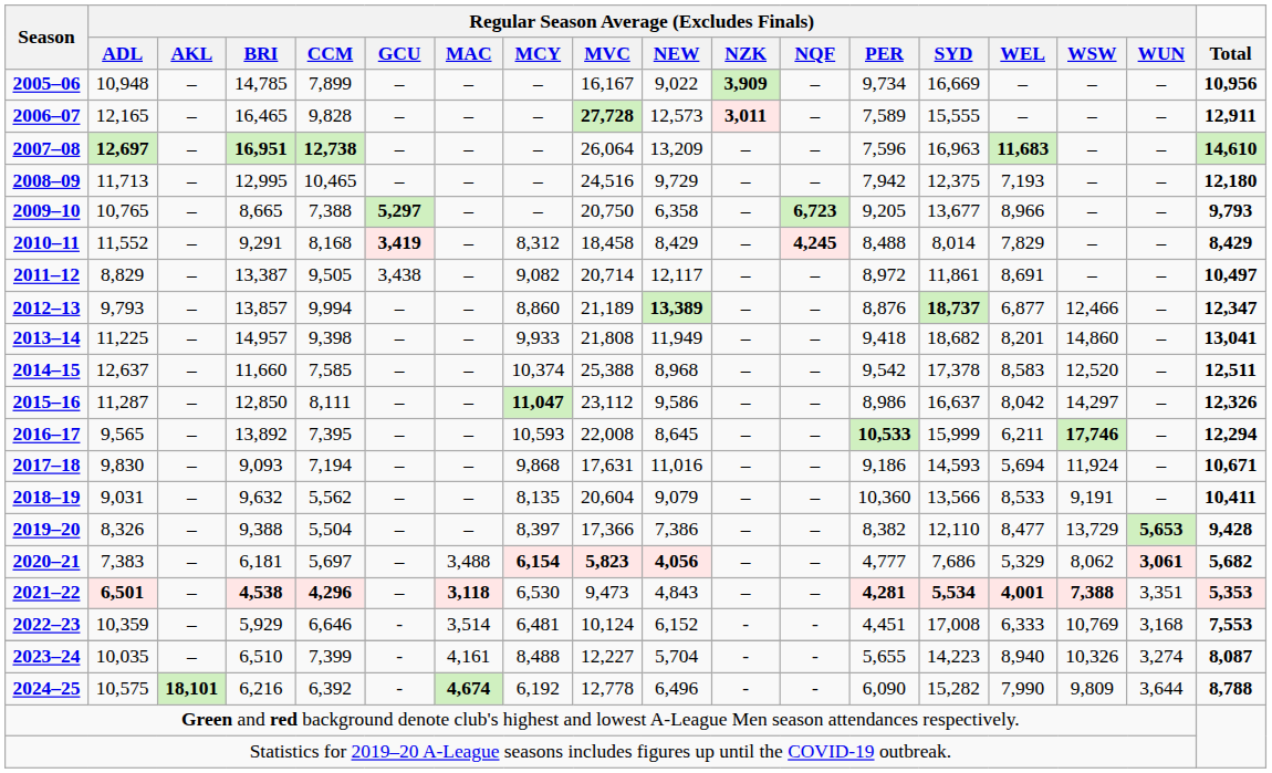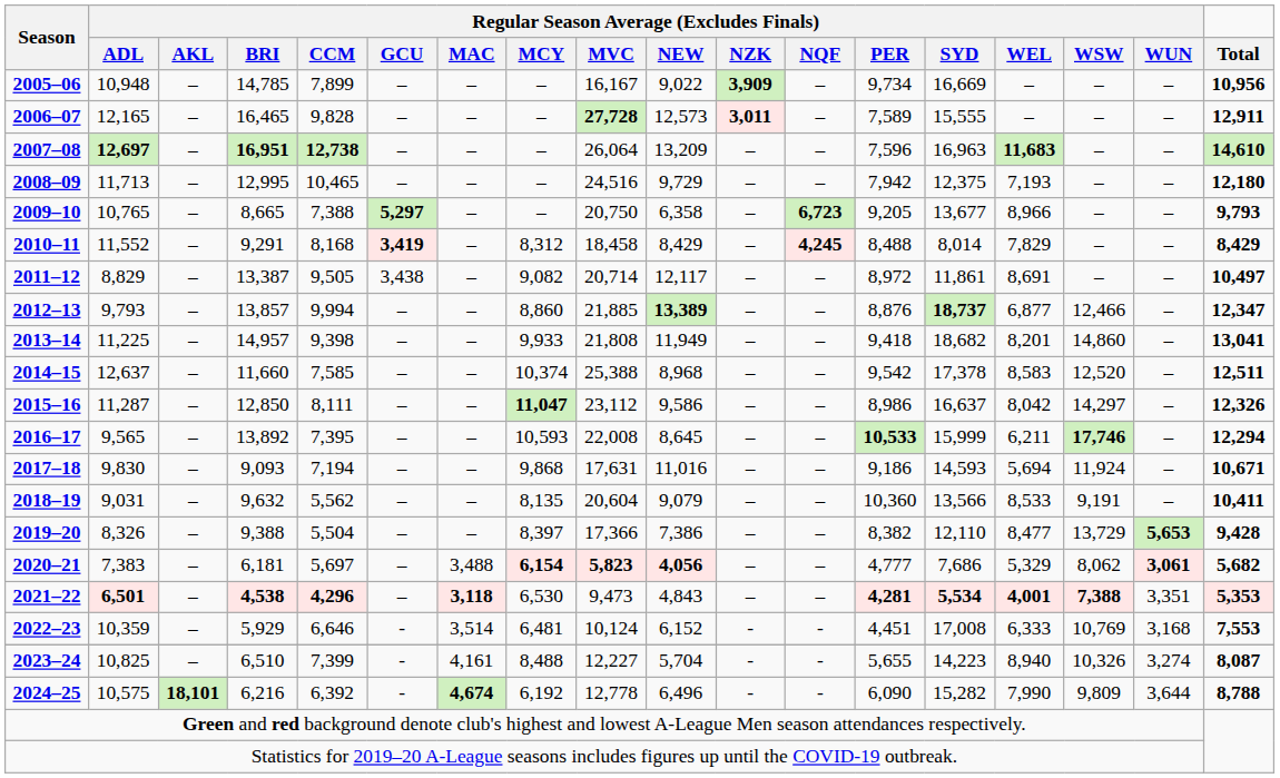 <table class="wikitable sortable" style="text-align:center; font-size:90%">
 <tr>
 <th rowspan="2" style="width:55px; text-align:center;">Season</th>
 <th colspan=16>Regular Season Average (Excludes Finals)</th>
 </tr>
 <tr>
 <th width=45><a href='#'>ADL</a></th>
 <th width=45><a href='#'>AKL</a></th>
 <th width=45><a href='#'>BRI</a></th>
 <th width=45><a href='#'>CCM</a></th>
 <th width=45><a href='#'>GCU</a></th>
 <th width=45><a href='#'>MAC</a></th>
 <th width=45><a href='#'>MCY</a></th>
 <th width=45><a href='#'>MVC</a></th>
 <th width=45><a href='#'>NEW</a></th>
 <th width=45><a href='#'>NZK</a></th>
 <th width=45><a href='#'>NQF</a></th>
 <th width=45><a href='#'>PER</a></th>
 <th width=45><a href='#'>SYD</a></th>
 <th width=45><a href='#'>WEL</a></th>
 <th width=45><a href='#'>WSW</a></th>
 <th width=45><a href='#'>WUN</a></th>
 <th width=45>Total</th>
 </tr>
 <tr>
 <td><strong><a href='#'>2005–06</a></strong></td>
 <td>10,948</td>
 <td>–</td>
 <td>14,785</td>
 <td>7,899</td>
 <td>–</td>
 <td>–</td>
 <td>–</td>
 <td>16,167</td>
 <td>9,022</td>
 <td style="background: #D0F0C0;"><strong>3,909</strong></td>
 <td>–</td>
 <td>9,734</td>
 <td>16,669</td>
 <td>–</td>
 <td>–</td>
 <td>–</td>
 <td><strong>10,956</strong></td>
 </tr>
 <tr>
 <td><strong><a href='#'>2006–07</a></strong></td>
 <td>12,165</td>
 <td>–</td>
 <td>16,465</td>
 <td>9,828</td>
 <td>–</td>
 <td>–</td>
 <td>–</td>
 <td style="background: #D0F0C0;"><strong>27,728</strong></td>
 <td>12,573</td>
 <td style="background: #FFE6E6;"><strong>3,011</strong></td>
 <td>–</td>
 <td>7,589</td>
 <td>15,555</td>
 <td>–</td>
 <td>–</td>
 <td>–</td>
 <td><strong>12,911</strong></td>
 </tr>
 <tr>
 <td><strong><a href='#'>2007–08</a></strong></td>
 <td style="background: #D0F0C0;"><strong>12,697</strong></td>
 <td>–</td>
 <td style="background: #D0F0C0;"><strong>16,951</strong></td>
 <td style="background: #D0F0C0;"><strong>12,738</strong></td>
 <td>–</td>
 <td>–</td>
 <td>–</td>
 <td>26,064</td>
 <td>13,209</td>
 <td>–</td>
 <td>–</td>
 <td>7,596</td>
 <td>16,963</td>
 <td style="background: #D0F0C0;"><strong>11,683</strong></td>
 <td>–</td>
 <td>–</td>
 <td style="background: #D0F0C0;"><strong>14,610</strong></td>
 </tr>
 <tr>
 <td><strong><a href='#'>2008–09</a></strong></td>
 <td>11,713</td>
 <td>–</td>
 <td>12,995</td>
 <td>10,465</td>
 <td>–</td>
 <td>–</td>
 <td>–</td>
 <td>24,516</td>
 <td>9,729</td>
 <td>–</td>
 <td>–</td>
 <td>7,942</td>
 <td>12,375</td>
 <td>7,193</td>
 <td>–</td>
 <td>–</td>
 <td><strong>12,180</strong></td>
 </tr>
 <tr>
 <td><strong><a href='#'>2009–10</a></strong></td>
 <td>10,765</td>
 <td>–</td>
 <td>8,665</td>
 <td>7,388</td>
 <td style="background: #D0F0C0;"><strong>5,297</strong></td>
 <td>–</td>
 <td>–</td>
 <td>20,750</td>
 <td>6,358</td>
 <td>–</td>
 <td style="background: #D0F0C0;"><strong>6,723</strong></td>
 <td>9,205</td>
 <td>13,677</td>
 <td>8,966</td>
 <td>–</td>
 <td>–</td>
 <td><strong>9,793</strong></td>
 </tr>
 <tr>
 <td><strong><a href='#'>2010–11</a></strong></td>
 <td>11,552</td>
 <td>–</td>
 <td>9,291</td>
 <td>8,168</td>
 <td style="background: #FFE6E6;"><strong>3,419</strong></td>
 <td>–</td>
 <td>8,312</td>
 <td>18,458</td>
 <td>8,429</td>
 <td>–</td>
 <td style="background: #FFE6E6;"><strong>4,245</strong></td>
 <td>8,488</td>
 <td>8,014</td>
 <td>7,829</td>
 <td>–</td>
 <td>–</td>
 <td><strong>8,429</strong></td>
 </tr>
 <tr>
 <td><strong><a href='#'>2011–12</a></strong></td>
 <td>8,829</td>
 <td>–</td>
 <td>13,387</td>
 <td>9,505</td>
 <td>3,438</td>
 <td>–</td>
 <td>9,082</td>
 <td>20,714</td>
 <td>12,117</td>
 <td>–</td>
 <td>–</td>
 <td>8,972</td>
 <td>11,861</td>
 <td>8,691</td>
 <td>–</td>
 <td>–</td>
 <td><strong>10,497</strong></td>
 </tr>
 <tr>
 <td><strong><a href='#'>2012–13</a></strong></td>
 <td>9,793</td>
 <td>–</td>
 <td>13,857</td>
 <td>9,994</td>
 <td>–</td>
 <td>–</td>
 <td>8,860</td>
-<td>21,189</td>
+<td>21,885</td>
 <td style="background: #D0F0C0;"><strong>13,389</strong></td>
 <td>–</td>
 <td>–</td>
 <td>8,876</td>
 <td style="background: #D0F0C0;"><strong>18,737</strong></td>
 <td>6,877</td>
 <td>12,466</td>
 <td>–</td>
 <td><strong>12,347</strong></td>
 </tr>
 <tr>
 <td><strong><a href='#'>2013–14</a></strong></td>
 <td>11,225</td>
 <td>–</td>
 <td>14,957</td>
 <td>9,398</td>
 <td>–</td>
 <td>–</td>
 <td>9,933</td>
 <td>21,808</td>
 <td>11,949</td>
 <td>–</td>
 <td>–</td>
 <td>9,418</td>
 <td>18,682</td>
 <td>8,201</td>
 <td>14,860</td>
 <td>–</td>
 <td><strong>13,041</strong></td>
 </tr>
 <tr>
 <td><strong><a href='#'>2014–15</a></strong></td>
 <td>12,637</td>
 <td>–</td>
 <td>11,660</td>
 <td>7,585</td>
 <td>–</td>
 <td>–</td>
 <td>10,374</td>
 <td>25,388</td>
 <td>8,968</td>
 <td>–</td>
 <td>–</td>
 <td>9,542</td>
 <td>17,378</td>
 <td>8,583</td>
 <td>12,520</td>
 <td>–</td>
 <td><strong>12,511</strong></td>
 </tr>
 <tr>
 <td><strong><a href='#'>2015–16</a></strong></td>
 <td>11,287</td>
 <td>–</td>
 <td>12,850</td>
 <td>8,111</td>
 <td>–</td>
 <td>–</td>
 <td style="background: #D0F0C0;"><strong>11,047</strong></td>
 <td>23,112</td>
 <td>9,586</td>
 <td>–</td>
 <td>–</td>
 <td>8,986</td>
 <td>16,637</td>
 <td>8,042</td>
 <td>14,297</td>
 <td>–</td>
 <td><strong>12,326</strong></td>
 </tr>
 <tr>
 <td><strong><a href='#'>2016–17</a></strong></td>
 <td>9,565</td>
 <td>–</td>
 <td>13,892</td>
 <td>7,395</td>
 <td>–</td>
 <td>–</td>
 <td>10,593</td>
 <td>22,008</td>
 <td>8,645</td>
 <td>–</td>
 <td>–</td>
 <td style="background: #D0F0C0;"><strong>10,533</strong></td>
 <td>15,999</td>
 <td>6,211</td>
 <td style="background: #D0F0C0;"><strong>17,746</strong></td>
 <td>–</td>
 <td><strong>12,294</strong></td>
 </tr>
 <tr>
 <td><strong><a href='#'>2017–18</a></strong></td>
 <td>9,830</td>
 <td>–</td>
 <td>9,093</td>
 <td>7,194</td>
 <td>–</td>
 <td>–</td>
 <td>9,868</td>
 <td>17,631</td>
 <td>11,016</td>
 <td>–</td>
 <td>–</td>
 <td>9,186</td>
 <td>14,593</td>
 <td>5,694</td>
 <td>11,924</td>
 <td>–</td>
 <td><strong>10,671</strong></td>
 </tr>
 <tr>
 <td><strong><a href='#'>2018–19</a></strong></td>
 <td>9,031</td>
 <td>–</td>
 <td>9,632</td>
 <td>5,562</td>
 <td>–</td>
 <td>–</td>
 <td>8,135</td>
 <td>20,604</td>
 <td>9,079</td>
 <td>–</td>
 <td>–</td>
 <td>10,360</td>
 <td>13,566</td>
 <td>8,533</td>
 <td>9,191</td>
 <td>–</td>
 <td><strong>10,411</strong></td>
 </tr>
 <tr>
 <td><strong><a href='#'>2019–20</a></strong></td>
 <td>8,326</td>
 <td>–</td>
 <td>9,388</td>
 <td>5,504</td>
 <td>–</td>
 <td>–</td>
 <td>8,397</td>
 <td>17,366</td>
 <td>7,386</td>
 <td>–</td>
 <td>–</td>
 <td>8,382</td>
 <td>12,110</td>
 <td>8,477</td>
 <td>13,729</td>
 <td style="background: #D0F0C0;"><strong>5,653</strong></td>
 <td><strong>9,428</strong></td>
 </tr>
 <tr>
 <td><strong><a href='#'>2020–21</a></strong></td>
 <td>7,383</td>
 <td>–</td>
 <td>6,181</td>
 <td>5,697</td>
 <td>–</td>
 <td>3,488</td>
 <td style="background: #FFE6E6;"><strong>6,154</strong></td>
 <td style="background: #FFE6E6;"><strong>5,823</strong></td>
 <td style="background: #FFE6E6;"><strong>4,056</strong></td>
 <td>–</td>
 <td>–</td>
 <td>4,777</td>
 <td>7,686</td>
 <td>5,329</td>
 <td>8,062</td>
 <td style="background: #FFE6E6;"><strong>3,061</strong></td>
 <td><strong>5,682</strong></td>
 </tr>
 <tr>
 <td><strong><a href='#'>2021–22</a></strong></td>
 <td style="background: #FFE6E6;"><strong>6,501</strong></td>
 <td>–</td>
 <td style="background: #FFE6E6;"><strong>4,538</strong></td>
 <td style="background: #FFE6E6;"><strong>4,296</strong></td>
 <td>–</td>
 <td style="background: #FFE6E6;"><strong>3,118</strong></td>
 <td>6,530</td>
 <td>9,473</td>
 <td>4,843</td>
 <td>–</td>
 <td>–</td>
 <td style="background: #FFE6E6;"><strong>4,281</strong></td>
 <td style="background: #FFE6E6;"><strong>5,534</strong></td>
 <td style="background: #FFE6E6;"><strong>4,001</strong></td>
 <td style="background: #FFE6E6;"><strong>7,388</strong></td>
 <td>3,351</td>
 <td style="background:#FFE6E6;"><strong>5,353</strong></td>
 </tr>
 <tr>
 <td><strong><a href='#'>2022–23</a></strong></td>
 <td>10,359</td>
 <td>–</td>
 <td>5,929</td>
 <td>6,646</td>
 <td>-</td>
 <td>3,514</td>
 <td>6,481</td>
 <td>10,124</td>
 <td>6,152</td>
 <td>-</td>
 <td>-</td>
 <td>4,451</td>
 <td>17,008</td>
 <td>6,333</td>
 <td>10,769</td>
 <td>3,168</td>
 <td><strong>7,553</strong></td>
 </tr>
 <tr class=sortbottom>
 </tr>
 <tr>
 <td><strong><a href='#'>2023–24</a></strong></td>
-<td>10,035</td>
+<td>10,825</td>
 <td>–</td>
 <td>6,510</td>
 <td>7,399</td>
 <td>-</td>
 <td>4,161</td>
 <td>8,488</td>
 <td>12,227</td>
 <td>5,704</td>
 <td>-</td>
 <td>-</td>
 <td>5,655</td>
 <td>14,223</td>
 <td>8,940</td>
 <td>10,326</td>
 <td>3,274</td>
 <td><strong>8,087</strong></td>
 </tr>
 <tr class=sortbottom>
 <td><strong><a href='#'>2024–25</a></strong></td>
 <td>10,575</td>
 <td style="background: #D0F0C0;"><strong>18,101</strong></td>
 <td>6,216</td>
 <td>6,392</td>
 <td>-</td>
 <td style="background: #D0F0C0;"><strong>4,674</strong></td>
 <td>6,192</td>
 <td>12,778</td>
 <td>6,496</td>
 <td>-</td>
 <td>-</td>
 <td>6,090</td>
 <td>15,282</td>
 <td>7,990</td>
 <td>9,809</td>
 <td>3,644</td>
 <td><strong>8,788</strong></td>
 </tr>
 <tr class=sortbottom>
 <td colspan="17"><span><strong>Green</strong></span> and <span><strong>red</strong></span> background denote club's highest and lowest A-League Men season attendances respectively.</td>
 </tr>
 <tr>
 <td colspan="17">Statistics for <a href='#'>2019–20 A-League</a> seasons includes figures up until the <a href='#'>COVID-19</a> outbreak.</td>
 </tr>
 </table>
